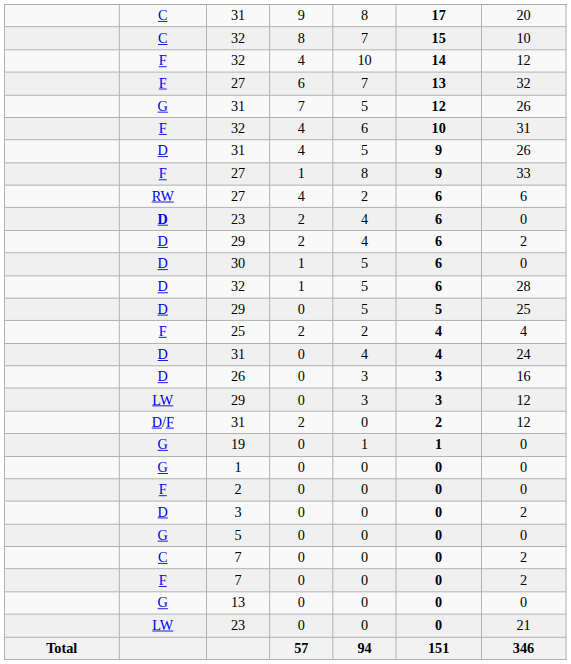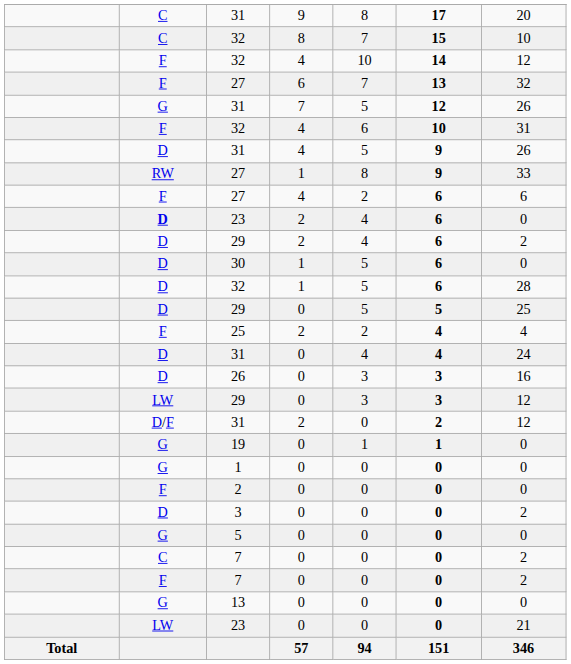 <table class="wikitable sortable" width ="50%">
 <tr align="center">
 </tr>
 <tr align="center" bgcolor="">
 <td></td>
 <td><a href='#'>C</a></td>
 <td>31</td>
 <td>9</td>
 <td>8</td>
 <td><strong>17</strong></td>
 <td>20</td>
 </tr>
 <tr align="center" bgcolor="f0f0f0">
 <td></td>
 <td><a href='#'>C</a></td>
 <td>32</td>
 <td>8</td>
 <td>7</td>
 <td><strong>15</strong></td>
 <td>10</td>
 </tr>
 <tr align="center" bgcolor="">
 <td></td>
 <td><a href='#'>F</a></td>
 <td>32</td>
 <td>4</td>
 <td>10</td>
 <td><strong>14</strong></td>
 <td>12</td>
 </tr>
 <tr align="center" bgcolor="f0f0f0">
 <td></td>
 <td><a href='#'>F</a></td>
 <td>27</td>
 <td>6</td>
 <td>7</td>
 <td><strong>13</strong></td>
 <td>32</td>
 </tr>
 <tr align="center" bgcolor="">
 <td></td>
 <td><a href='#'>G</a></td>
 <td>31</td>
 <td>7</td>
 <td>5</td>
 <td><strong>12</strong></td>
 <td>26</td>
 </tr>
 <tr align="center" bgcolor="f0f0f0">
 <td></td>
 <td><a href='#'>F</a></td>
 <td>32</td>
 <td>4</td>
 <td>6</td>
 <td><strong>10</strong></td>
 <td>31</td>
 </tr>
 <tr align="center" bgcolor="">
 <td></td>
 <td><a href='#'>D</a></td>
 <td>31</td>
 <td>4</td>
 <td>5</td>
 <td><strong>9</strong></td>
 <td>26</td>
 </tr>
 <tr align="center" bgcolor="f0f0f0">
 <td></td>
-<td><a href='#'>F</a></td>
+<td><a href='#'>RW</a></td>
 <td>27</td>
 <td>1</td>
 <td>8</td>
 <td><strong>9</strong></td>
 <td>33</td>
 </tr>
 <tr align="center" bgcolor="">
 <td></td>
-<td><a href='#'>RW</a></td>
+<td><a href='#'>F</a></td>
 <td>27</td>
 <td>4</td>
 <td>2</td>
 <td><strong>6</strong></td>
 <td>6</td>
 </tr>
 <tr align="center" bgcolor="f0f0f0">
 <td></td>
 <td><strong><a href='#'>D</a></strong></td>
 <td>23</td>
 <td>2</td>
 <td>4</td>
 <td><strong>6</strong></td>
 <td>0</td>
 </tr>
 <tr align="center" bgcolor="">
 <td></td>
 <td><a href='#'>D</a></td>
 <td>29</td>
 <td>2</td>
 <td>4</td>
 <td><strong>6</strong></td>
 <td>2</td>
 </tr>
 <tr align="center" bgcolor="f0f0f0">
 <td></td>
 <td><a href='#'>D</a></td>
 <td>30</td>
 <td>1</td>
 <td>5</td>
 <td><strong>6</strong></td>
 <td>0</td>
 </tr>
 <tr align="center" bgcolor="">
 <td></td>
 <td><a href='#'>D</a></td>
 <td>32</td>
 <td>1</td>
 <td>5</td>
 <td><strong>6</strong></td>
 <td>28</td>
 </tr>
 <tr align="center" bgcolor="f0f0f0">
 <td></td>
 <td><a href='#'>D</a></td>
 <td>29</td>
 <td>0</td>
 <td>5</td>
 <td><strong>5</strong></td>
 <td>25</td>
 </tr>
 <tr align="center" bgcolor="">
 <td></td>
 <td><a href='#'>F</a></td>
 <td>25</td>
 <td>2</td>
 <td>2</td>
 <td><strong>4</strong></td>
 <td>4</td>
 </tr>
 <tr align="center" bgcolor="f0f0f0">
 <td></td>
 <td><a href='#'>D</a></td>
 <td>31</td>
 <td>0</td>
 <td>4</td>
 <td><strong>4</strong></td>
 <td>24</td>
 </tr>
 <tr align="center" bgcolor="">
 <td></td>
 <td><a href='#'>D</a></td>
 <td>26</td>
 <td>0</td>
 <td>3</td>
 <td><strong>3</strong></td>
 <td>16</td>
 </tr>
 <tr align="center" bgcolor="f0f0f0">
 <td></td>
 <td><a href='#'>LW</a></td>
 <td>29</td>
 <td>0</td>
 <td>3</td>
 <td><strong>3</strong></td>
 <td>12</td>
 </tr>
 <tr align="center" bgcolor="">
 <td></td>
 <td><a href='#'>D</a>/<a href='#'>F</a></td>
 <td>31</td>
 <td>2</td>
 <td>0</td>
 <td><strong>2</strong></td>
 <td>12</td>
 </tr>
 <tr align="center" bgcolor="f0f0f0">
 <td></td>
 <td><a href='#'>G</a></td>
 <td>19</td>
 <td>0</td>
 <td>1</td>
 <td><strong>1</strong></td>
 <td>0</td>
 </tr>
 <tr align="center" bgcolor="">
 <td></td>
 <td><a href='#'>G</a></td>
 <td>1</td>
 <td>0</td>
 <td>0</td>
 <td><strong>0</strong></td>
 <td>0</td>
 </tr>
 <tr align="center" bgcolor="f0f0f0">
 <td></td>
 <td><a href='#'>F</a></td>
 <td>2</td>
 <td>0</td>
 <td>0</td>
 <td><strong>0</strong></td>
 <td>0</td>
 </tr>
 <tr align="center" bgcolor="">
 <td></td>
 <td><a href='#'>D</a></td>
 <td>3</td>
 <td>0</td>
 <td>0</td>
 <td><strong>0</strong></td>
 <td>2</td>
 </tr>
 <tr align="center" bgcolor="f0f0f0">
 <td></td>
 <td><a href='#'>G</a></td>
 <td>5</td>
 <td>0</td>
 <td>0</td>
 <td><strong>0</strong></td>
 <td>0</td>
 </tr>
 <tr align="center" bgcolor="">
 <td></td>
 <td><a href='#'>C</a></td>
 <td>7</td>
 <td>0</td>
 <td>0</td>
 <td><strong>0</strong></td>
 <td>2</td>
 </tr>
 <tr align="center" bgcolor="f0f0f0">
 <td></td>
 <td><a href='#'>F</a></td>
 <td>7</td>
 <td>0</td>
 <td>0</td>
 <td><strong>0</strong></td>
 <td>2</td>
 </tr>
 <tr align="center" bgcolor="">
 <td></td>
 <td><a href='#'>G</a></td>
 <td>13</td>
 <td>0</td>
 <td>0</td>
 <td><strong>0</strong></td>
 <td>0</td>
 </tr>
 <tr align="center" bgcolor="f0f0f0">
 <td></td>
 <td><a href='#'>LW</a></td>
 <td>23</td>
 <td>0</td>
 <td>0</td>
 <td><strong>0</strong></td>
 <td>21</td>
 </tr>
 <tr>
 <th>Total</th>
 <th></th>
 <th></th>
 <th>57</th>
 <th>94</th>
 <th>151</th>
 <th>346</th>
 </tr>
 </table>
